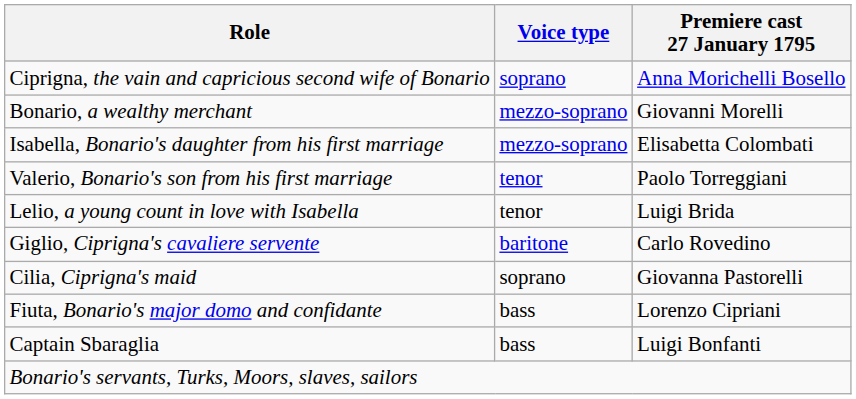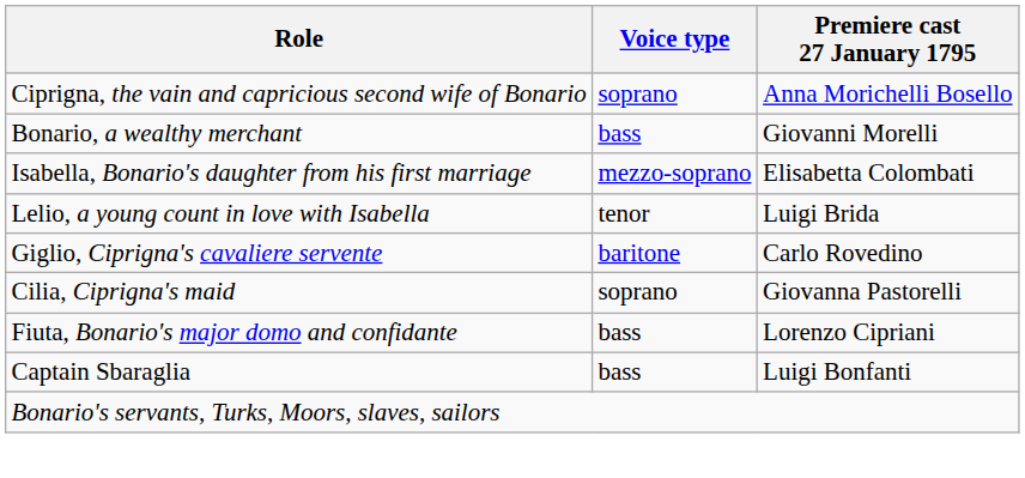 <table class="wikitable">
 <tr>
 <th>Role</th>
 <th><a href='#'>Voice type</a></th>
 <th>Premiere cast<br>27 January 1795</th>
 </tr>
 <tr>
 <td>Ciprigna, <em>the vain and capricious second wife of Bonario</em></td>
 <td><a href='#'>soprano</a></td>
 <td><a href='#'>Anna Morichelli Bosello</a></td>
 </tr>
 <tr>
 <td>Bonario, <em>a wealthy merchant</em></td>
-<td><a href='#'>mezzo-soprano</a></td>
+<td><a href='#'>bass</a></td>
 <td>Giovanni Morelli</td>
 </tr>
 <tr>
 <td>Isabella, <em>Bonario's daughter from his first marriage</em></td>
 <td><a href='#'>mezzo-soprano</a></td>
 <td>Elisabetta Colombati</td>
-</tr>
-<tr>
-<td>Valerio, <em>Bonario's son from his first marriage</em></td>
-<td><a href='#'>tenor</a></td>
-<td>Paolo Torreggiani</td>
 </tr>
 <tr>
 <td>Lelio, <em>a young count in love with Isabella</em></td>
 <td>tenor</td>
 <td>Luigi Brida</td>
 </tr>
 <tr>
 <td>Giglio, <em>Ciprigna's <a href='#'>cavaliere servente</a></em></td>
 <td><a href='#'>baritone</a></td>
 <td>Carlo Rovedino</td>
 </tr>
 <tr>
 <td>Cilia, <em>Ciprigna's maid</em></td>
 <td>soprano</td>
 <td>Giovanna Pastorelli</td>
 </tr>
 <tr>
 <td>Fiuta, <em>Bonario's <a href='#'>major domo</a> and confidante</em></td>
 <td>bass</td>
 <td>Lorenzo Cipriani</td>
 </tr>
 <tr>
 <td>Captain Sbaraglia</td>
 <td>bass</td>
 <td>Luigi Bonfanti</td>
 </tr>
 <tr>
 <td colspan="3"><em>Bonario's servants, Turks, Moors, slaves, sailors</em></td>
 </tr>
 </table>
